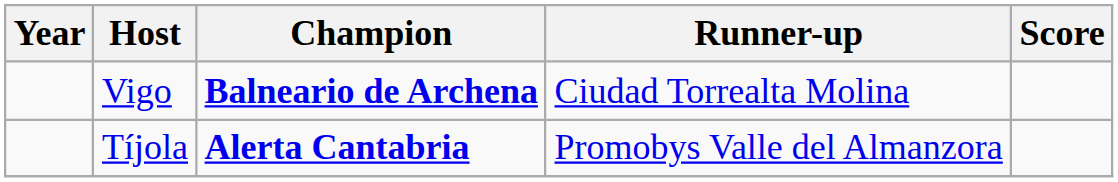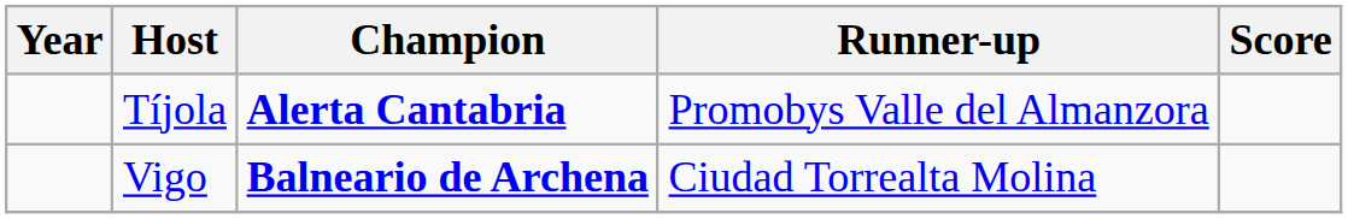 <table class="wikitable">
 <tr>
 <th>Year</th>
 <th>Host</th>
 <th>Champion</th>
 <th>Runner-up</th>
 <th>Score</th>
 </tr>
 <tr>
 <td></td>
+<td><a href='#'>Tíjola</a></td>
+<td><strong><a href='#'>Alerta Cantabria</a></strong></td>
+<td><a href='#'>Promobys Valle del Almanzora</a></td>
+<td></td>
+</tr>
+<tr>
+<td></td>
 <td><a href='#'>Vigo</a></td>
 <td><strong><a href='#'>Balneario de Archena</a></strong></td>
 <td><a href='#'>Ciudad Torrealta Molina</a></td>
 <td></td>
 </tr>
 <tr>
-<td></td>
-<td><a href='#'>Tíjola</a></td>
-<td><strong><a href='#'>Alerta Cantabria</a></strong></td>
-<td><a href='#'>Promobys Valle del Almanzora</a></td>
-<td></td>
-</tr>
-<tr>
 </tr>
 </table>
